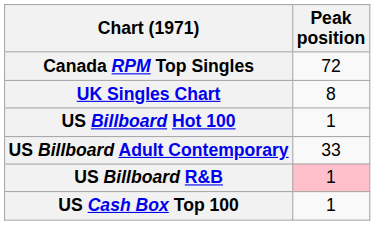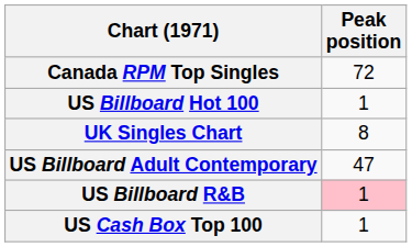 <table class="wikitable sortable plainrowheaders">
 <tr>
 <th scope="col">Chart (1971)</th>
 <th scope="col">Peak<br>position</th>
 </tr>
 <tr>
 <th scope="row">Canada <a href='#'><em>RPM</em></a> Top Singles</th>
 <td style="text-align:center;">72</td>
 </tr>
 <tr>
+<th scope="row">US <em><a href='#'>Billboard</a></em> <a href='#'>Hot 100</a></th>
+<td style="text-align:center;">1</td>
+</tr>
+<tr>
 <th scope="row"><a href='#'>UK Singles Chart</a></th>
 <td style="text-align:center;">8</td>
 </tr>
 <tr>
-<th scope="row">US <em><a href='#'>Billboard</a></em> <a href='#'>Hot 100</a></th>
-<td style="text-align:center;">1</td>
-</tr>
-<tr>
 <th scope="row">US <em>Billboard</em> <a href='#'>Adult Contemporary</a></th>
-<td style="text-align:center;">33</td>
+<td style="text-align:center;">47</td>
 </tr>
 <tr>
 <th scope="row">US <em>Billboard</em> <a href='#'>R&B</a></th>
 <td style="background: pink; text-align:center;">1</td>
 </tr>
 <tr>
 <th scope="row">US <em><a href='#'>Cash Box</a></em> Top 100</th>
 <td style="text-align:center;">1</td>
 </tr>
 </table>
